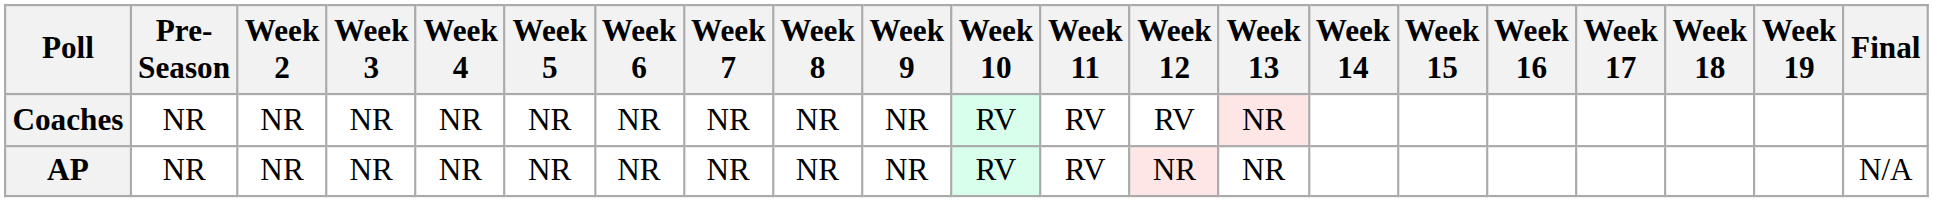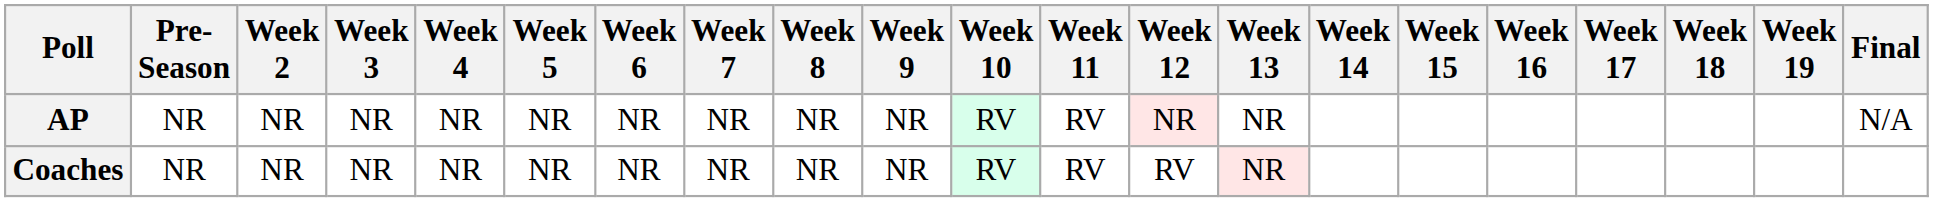 <table class="wikitable" style="white-space:nowrap;font-size:90%">
 <tr>
 <th>Poll</th>
 <th>Pre-<br>Season</th>
 <th>Week<br>2</th>
 <th>Week<br>3</th>
 <th>Week<br>4</th>
 <th>Week<br>5</th>
 <th>Week<br>6</th>
 <th>Week<br>7</th>
 <th>Week<br>8</th>
 <th>Week<br>9</th>
 <th>Week<br>10</th>
 <th>Week<br>11</th>
 <th>Week<br>12</th>
 <th>Week<br>13</th>
 <th>Week<br>14</th>
 <th>Week<br>15</th>
 <th>Week<br>16</th>
 <th>Week<br>17</th>
 <th>Week<br>18</th>
 <th>Week<br>19</th>
 <th>Final</th>
 </tr>
 <tr style="text-align:center;">
+<th>AP</th>
+<td style="background:#FFF;">NR</td>
+<td style="background:#FFF;">NR</td>
+<td style="background:#FFF;">NR</td>
+<td style="background:#FFF;">NR</td>
+<td style="background:#FFF;">NR</td>
+<td style="background:#FFF;">NR</td>
+<td style="background:#FFF;">NR</td>
+<td style="background:#FFF;">NR</td>
+<td style="background:#FFF;">NR</td>
+<td style="background:#D8FFEB;">RV</td>
+<td style="background:#FFF;">RV</td>
+<td style="background:#FFE6E6;">NR</td>
+<td style="background:#FFF;">NR</td>
+<td style="background:#FFF;"></td>
+<td style="background:#FFF;"></td>
+<td style="background:#FFF;"></td>
+<td style="background:#FFF;"></td>
+<td style="background:#FFF;"></td>
+<td style="background:#FFF;"></td>
+<td style="background:#FFF;">N/A</td>
+</tr>
+<tr style="text-align:center;">
 <th>Coaches</th>
 <td style="background:#FFF;">NR</td>
 <td style="background:#FFF;">NR</td>
 <td style="background:#FFF;">NR</td>
 <td style="background:#FFF;">NR</td>
 <td style="background:#FFF;">NR</td>
 <td style="background:#FFF;">NR</td>
 <td style="background:#FFF;">NR</td>
 <td style="background:#FFF;">NR</td>
 <td style="background:#FFF;">NR</td>
 <td style="background:#D8FFEB;">RV</td>
 <td style="background:#FFF;">RV</td>
 <td style="background:#FFF;">RV</td>
 <td style="background:#FFE6E6;">NR</td>
 <td style="background:#FFF;"></td>
 <td style="background:#FFF;"></td>
 <td style="background:#FFF;"></td>
 <td style="background:#FFF;"></td>
 <td style="background:#FFF;"></td>
 <td style="background:#FFF;"></td>
 <td style="background:#FFF;"></td>
 </tr>
-<tr style="text-align:center;">
-<th>AP</th>
-<td style="background:#FFF;">NR</td>
-<td style="background:#FFF;">NR</td>
-<td style="background:#FFF;">NR</td>
-<td style="background:#FFF;">NR</td>
-<td style="background:#FFF;">NR</td>
-<td style="background:#FFF;">NR</td>
-<td style="background:#FFF;">NR</td>
-<td style="background:#FFF;">NR</td>
-<td style="background:#FFF;">NR</td>
-<td style="background:#D8FFEB;">RV</td>
-<td style="background:#FFF;">RV</td>
-<td style="background:#FFE6E6;">NR</td>
-<td style="background:#FFF;">NR</td>
-<td style="background:#FFF;"></td>
-<td style="background:#FFF;"></td>
-<td style="background:#FFF;"></td>
-<td style="background:#FFF;"></td>
-<td style="background:#FFF;"></td>
-<td style="background:#FFF;"></td>
-<td style="background:#FFF;">N/A</td>
-</tr>
 </table>
